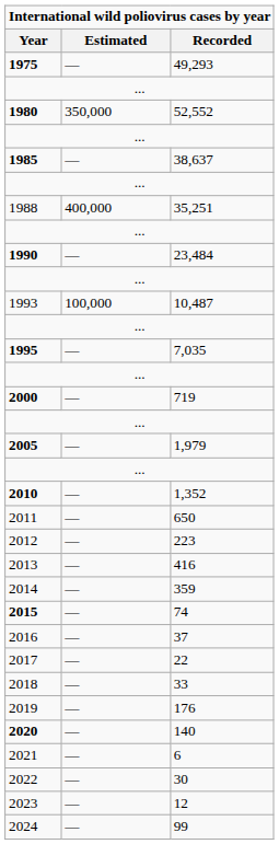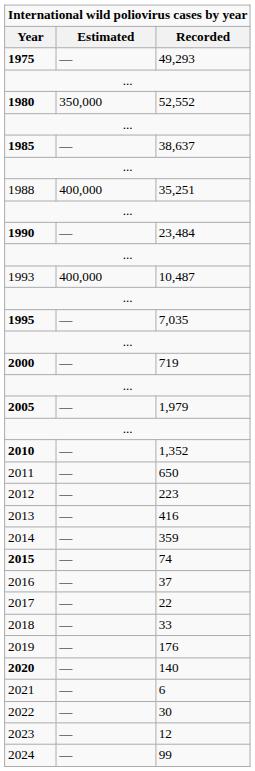 <table class="wikitable" style="float:right; font-size:85%; margin-left:15px">
 <tr>
 <td colspan=3><strong>International wild poliovirus cases by year</strong></td>
 </tr>
 <tr>
 <th>Year</th>
 <th>Estimated</th>
 <th>Recorded</th>
 </tr>
 <tr>
 <td><strong>1975</strong></td>
 <td>—</td>
 <td>49,293</td>
 </tr>
 <tr>
 <td colspan=3 align="center">...</td>
 </tr>
 <tr>
 <td><strong>1980</strong></td>
 <td>350,000</td>
 <td>52,552</td>
 </tr>
 <tr>
 <td colspan=3 align="center">...</td>
 </tr>
 <tr>
 <td><strong>1985</strong></td>
 <td>—</td>
 <td>38,637</td>
 </tr>
 <tr>
 <td colspan=3 align="center">...</td>
 </tr>
 <tr>
 <td>1988</td>
 <td>400,000</td>
 <td>35,251</td>
 </tr>
 <tr>
 <td colspan=3 align="center">...</td>
 </tr>
 <tr>
 <td><strong>1990</strong></td>
 <td>—</td>
 <td>23,484</td>
 </tr>
 <tr>
 <td colspan=3 align="center">...</td>
 </tr>
 <tr>
 <td>1993</td>
-<td>100,000</td>
+<td>400,000</td>
 <td>10,487</td>
 </tr>
 <tr>
 <td colspan=3 align="center">...</td>
 </tr>
 <tr>
 <td><strong>1995</strong></td>
 <td>—</td>
 <td>7,035</td>
 </tr>
 <tr>
 <td colspan=3 align="center">...</td>
 </tr>
 <tr>
 <td><strong>2000</strong></td>
 <td>—</td>
 <td>719</td>
 </tr>
 <tr>
 <td colspan=3 align="center">...</td>
 </tr>
 <tr>
 <td><strong>2005</strong></td>
 <td>—</td>
 <td>1,979</td>
 </tr>
 <tr>
 <td colspan=3 align="center">...</td>
 </tr>
 <tr>
 <td><strong>2010</strong></td>
 <td>—</td>
 <td>1,352</td>
 </tr>
 <tr>
 <td>2011</td>
 <td>—</td>
 <td>650</td>
 </tr>
 <tr>
 <td>2012</td>
 <td>—</td>
 <td>223</td>
 </tr>
 <tr>
 <td>2013</td>
 <td>—</td>
 <td>416</td>
 </tr>
 <tr>
 <td>2014</td>
 <td>—</td>
 <td>359</td>
 </tr>
 <tr>
 <td><strong>2015</strong></td>
 <td>—</td>
 <td>74</td>
 </tr>
 <tr>
 <td>2016</td>
 <td>—</td>
 <td>37</td>
 </tr>
 <tr>
 <td>2017</td>
 <td>—</td>
 <td>22</td>
 </tr>
 <tr>
 <td>2018</td>
 <td>—</td>
 <td>33</td>
 </tr>
 <tr>
 <td>2019</td>
 <td>—</td>
 <td>176</td>
 </tr>
 <tr>
 <td><strong>2020</strong></td>
 <td>—</td>
 <td>140</td>
 </tr>
 <tr>
 <td>2021</td>
 <td>—</td>
 <td>6</td>
 </tr>
 <tr>
 <td>2022</td>
 <td>—</td>
 <td>30</td>
 </tr>
 <tr>
 <td>2023</td>
 <td>—</td>
 <td>12</td>
 </tr>
 <tr>
 <td>2024</td>
 <td>—</td>
 <td>99</td>
 </tr>
 </table>
